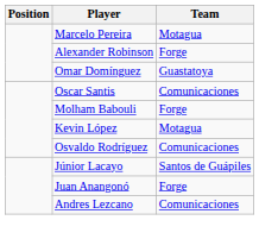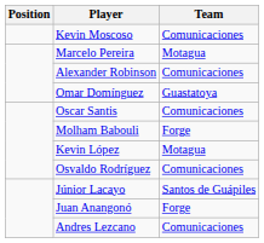 <table class="wikitable">
 <tr>
 <th>Position</th>
 <th>Player</th>
 <th>Team</th>
+</tr>
+<tr>
+<td align=center></td>
+<td> <a href='#'>Kevin Moscoso</a></td>
+<td> <a href='#'>Comunicaciones</a></td>
 </tr>
 <tr>
 <td align=center rowspan=3></td>
 <td> <a href='#'>Marcelo Pereira</a></td>
 <td> <a href='#'>Motagua</a></td>
 </tr>
 <tr>
 <td> <a href='#'>Alexander Robinson</a></td>
-<td> <a href='#'>Forge</a></td>
+<td> <a href='#'>Comunicaciones</a></td>
 </tr>
 <tr>
 <td> <a href='#'>Omar Domínguez</a></td>
 <td> <a href='#'>Guastatoya</a></td>
 </tr>
 <tr>
 <td align=center rowspan=4></td>
 <td> <a href='#'>Oscar Santis</a></td>
 <td> <a href='#'>Comunicaciones</a></td>
 </tr>
 <tr>
 <td> <a href='#'>Molham Babouli</a></td>
 <td> <a href='#'>Forge</a></td>
 </tr>
 <tr>
 <td> <a href='#'>Kevin López</a></td>
 <td> <a href='#'>Motagua</a></td>
 </tr>
 <tr>
 <td> <a href='#'>Osvaldo Rodríguez</a></td>
 <td> <a href='#'>Comunicaciones</a></td>
 </tr>
 <tr>
 <td align=center rowspan=3></td>
 <td> <a href='#'>Júnior Lacayo</a></td>
 <td> <a href='#'>Santos de Guápiles</a></td>
 </tr>
 <tr>
 <td> <a href='#'>Juan Anangonó</a></td>
 <td> <a href='#'>Forge</a></td>
 </tr>
 <tr>
 <td> <a href='#'>Andres Lezcano</a></td>
 <td> <a href='#'>Comunicaciones</a></td>
 </tr>
 </table>
